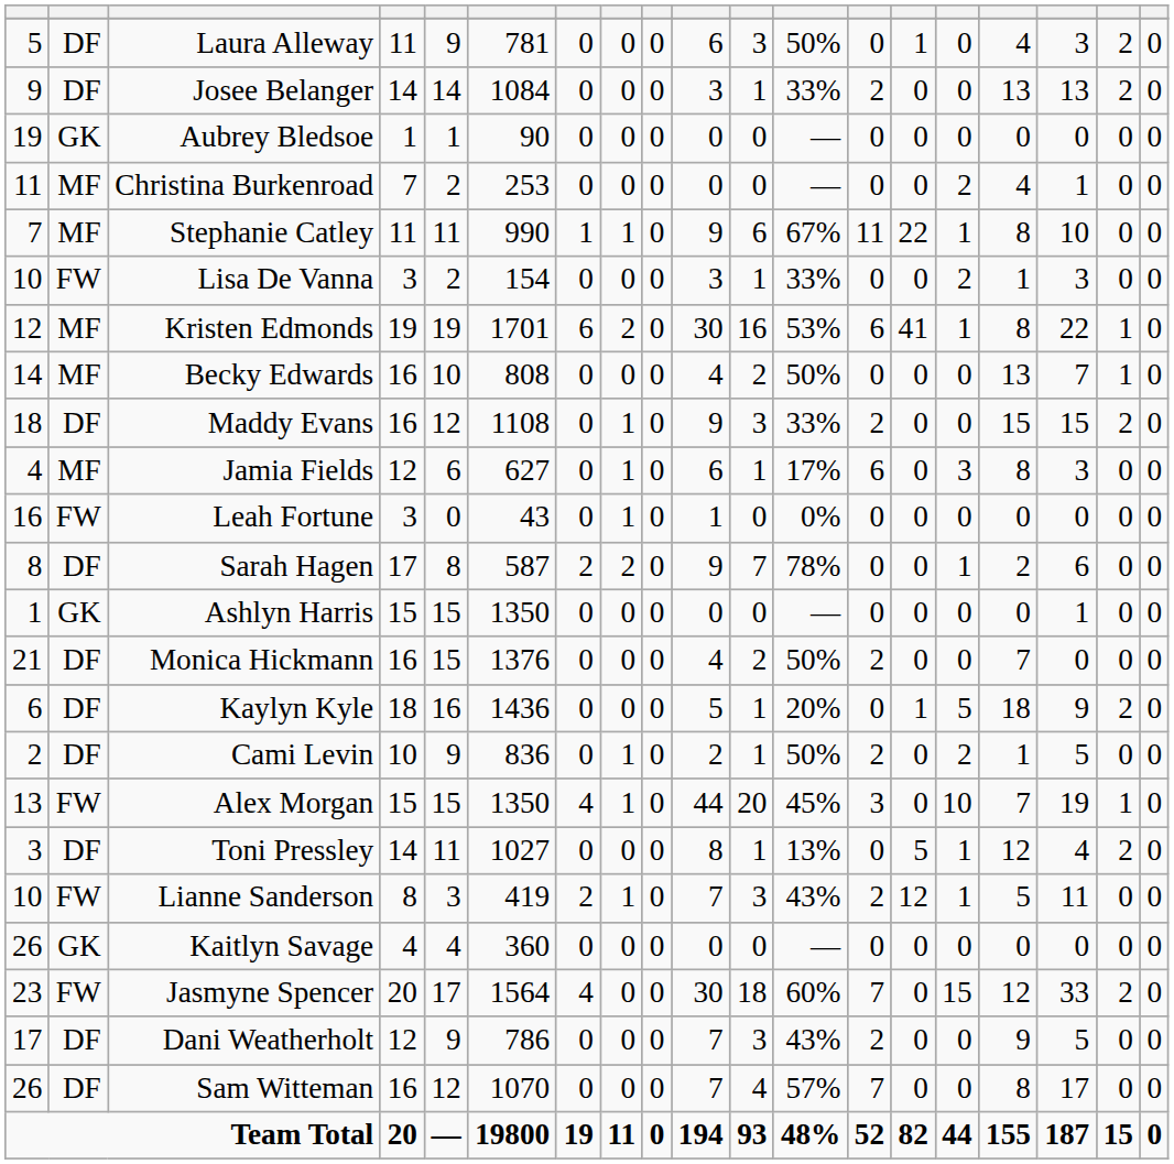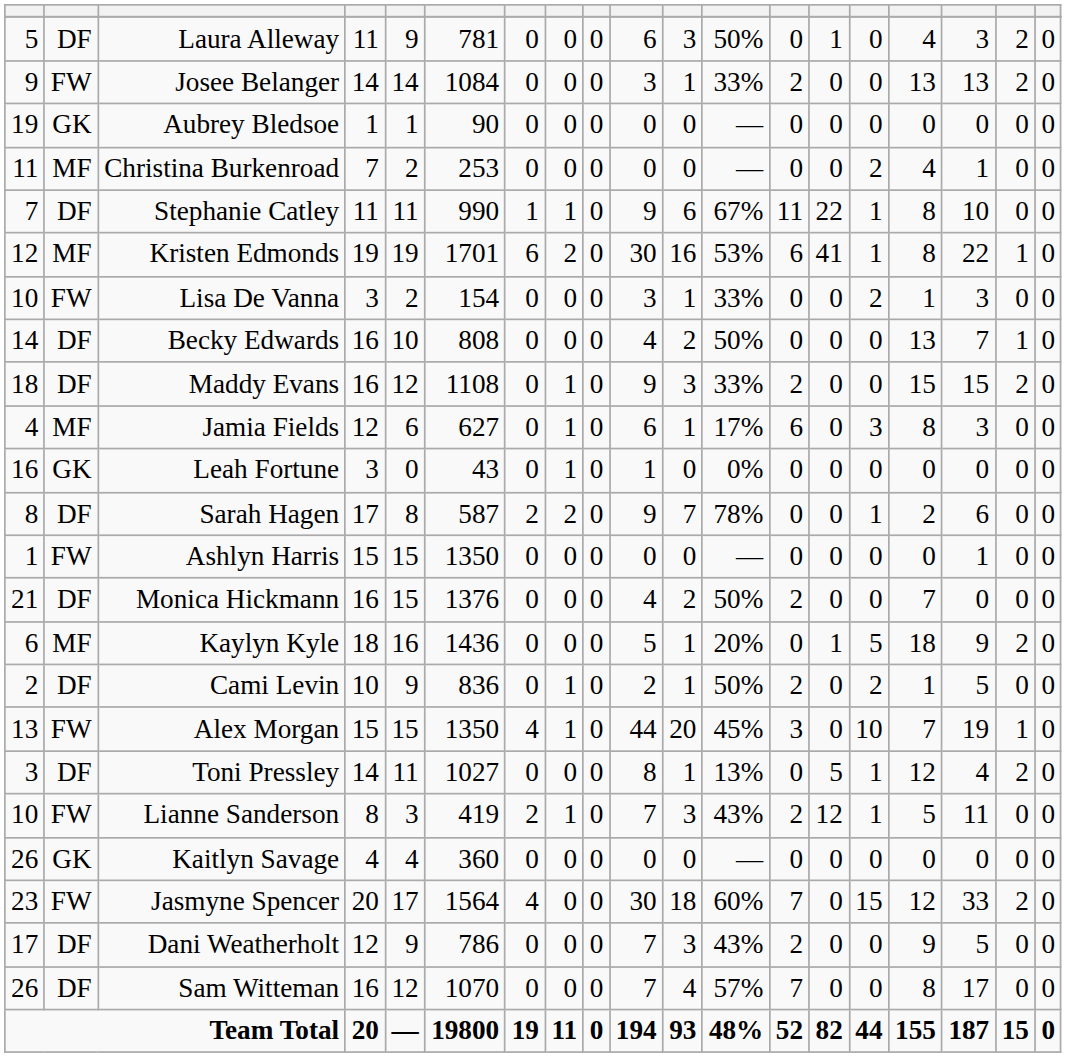 <table class="wikitable sortable" style="text-align:right;">
 <tr>
 <th></th>
 <th></th>
 <th></th>
 <th></th>
 <th></th>
 <th></th>
 <th></th>
 <th></th>
 <th></th>
 <th></th>
 <th></th>
 <th></th>
 <th></th>
 <th></th>
 <th></th>
 <th></th>
 <th></th>
 <th></th>
 <th></th>
 </tr>
 <tr>
 </tr>
 <tr>
 <td>5</td>
 <td>DF</td>
 <td>Laura Alleway</td>
 <td>11</td>
 <td>9</td>
 <td>781</td>
 <td>0</td>
 <td>0</td>
 <td>0</td>
 <td>6</td>
 <td>3</td>
 <td>50%</td>
 <td>0</td>
 <td>1</td>
 <td>0</td>
 <td>4</td>
 <td>3</td>
 <td>2</td>
 <td>0</td>
 </tr>
 <tr>
 <td>9</td>
-<td>DF</td>
+<td>FW</td>
 <td>Josee Belanger</td>
 <td>14</td>
 <td>14</td>
 <td>1084</td>
 <td>0</td>
 <td>0</td>
 <td>0</td>
 <td>3</td>
 <td>1</td>
 <td>33%</td>
 <td>2</td>
 <td>0</td>
 <td>0</td>
 <td>13</td>
 <td>13</td>
 <td>2</td>
 <td>0</td>
 </tr>
 <tr>
 <td>19</td>
 <td>GK</td>
 <td>Aubrey Bledsoe</td>
 <td>1</td>
 <td>1</td>
 <td>90</td>
 <td>0</td>
 <td>0</td>
 <td>0</td>
 <td>0</td>
 <td>0</td>
 <td>—</td>
 <td>0</td>
 <td>0</td>
 <td>0</td>
 <td>0</td>
 <td>0</td>
 <td>0</td>
 <td>0</td>
 </tr>
 <tr>
 <td>11</td>
 <td>MF</td>
 <td>Christina Burkenroad</td>
 <td>7</td>
 <td>2</td>
 <td>253</td>
 <td>0</td>
 <td>0</td>
 <td>0</td>
 <td>0</td>
 <td>0</td>
 <td>—</td>
 <td>0</td>
 <td>0</td>
 <td>2</td>
 <td>4</td>
 <td>1</td>
 <td>0</td>
 <td>0</td>
 </tr>
 <tr>
 <td>7</td>
-<td>MF</td>
+<td>DF</td>
 <td>Stephanie Catley</td>
 <td>11</td>
 <td>11</td>
 <td>990</td>
 <td>1</td>
 <td>1</td>
 <td>0</td>
 <td>9</td>
 <td>6</td>
 <td>67%</td>
 <td>11</td>
 <td>22</td>
 <td>1</td>
 <td>8</td>
 <td>10</td>
-<td>0</td>
-<td>0</td>
-</tr>
-<tr>
-<td>10</td>
-<td>FW</td>
-<td>Lisa De Vanna</td>
-<td>3</td>
-<td>2</td>
-<td>154</td>
-<td>0</td>
-<td>0</td>
-<td>0</td>
-<td>3</td>
-<td>1</td>
-<td>33%</td>
-<td>0</td>
-<td>0</td>
-<td>2</td>
-<td>1</td>
-<td>3</td>
 <td>0</td>
 <td>0</td>
 </tr>
 <tr>
 <td>12</td>
 <td>MF</td>
 <td>Kristen Edmonds</td>
 <td>19</td>
 <td>19</td>
 <td>1701</td>
 <td>6</td>
 <td>2</td>
 <td>0</td>
 <td>30</td>
 <td>16</td>
 <td>53%</td>
 <td>6</td>
 <td>41</td>
 <td>1</td>
 <td>8</td>
 <td>22</td>
 <td>1</td>
 <td>0</td>
 </tr>
 <tr>
+<td>10</td>
+<td>FW</td>
+<td>Lisa De Vanna</td>
+<td>3</td>
+<td>2</td>
+<td>154</td>
+<td>0</td>
+<td>0</td>
+<td>0</td>
+<td>3</td>
+<td>1</td>
+<td>33%</td>
+<td>0</td>
+<td>0</td>
+<td>2</td>
+<td>1</td>
+<td>3</td>
+<td>0</td>
+<td>0</td>
+</tr>
+<tr>
 <td>14</td>
-<td>MF</td>
+<td>DF</td>
 <td>Becky Edwards</td>
 <td>16</td>
 <td>10</td>
 <td>808</td>
 <td>0</td>
 <td>0</td>
 <td>0</td>
 <td>4</td>
 <td>2</td>
 <td>50%</td>
 <td>0</td>
 <td>0</td>
 <td>0</td>
 <td>13</td>
 <td>7</td>
 <td>1</td>
 <td>0</td>
 </tr>
 <tr>
 <td>18</td>
 <td>DF</td>
 <td>Maddy Evans</td>
 <td>16</td>
 <td>12</td>
 <td>1108</td>
 <td>0</td>
 <td>1</td>
 <td>0</td>
 <td>9</td>
 <td>3</td>
 <td>33%</td>
 <td>2</td>
 <td>0</td>
 <td>0</td>
 <td>15</td>
 <td>15</td>
 <td>2</td>
 <td>0</td>
 </tr>
 <tr>
 <td>4</td>
 <td>MF</td>
 <td>Jamia Fields</td>
 <td>12</td>
 <td>6</td>
 <td>627</td>
 <td>0</td>
 <td>1</td>
 <td>0</td>
 <td>6</td>
 <td>1</td>
 <td>17%</td>
 <td>6</td>
 <td>0</td>
 <td>3</td>
 <td>8</td>
 <td>3</td>
 <td>0</td>
 <td>0</td>
 </tr>
 <tr>
 <td>16</td>
-<td>FW</td>
+<td>GK</td>
 <td>Leah Fortune</td>
 <td>3</td>
 <td>0</td>
 <td>43</td>
 <td>0</td>
 <td>1</td>
 <td>0</td>
 <td>1</td>
 <td>0</td>
 <td>0%</td>
 <td>0</td>
 <td>0</td>
 <td>0</td>
 <td>0</td>
 <td>0</td>
 <td>0</td>
 <td>0</td>
 </tr>
 <tr>
 <td>8</td>
 <td>DF</td>
 <td>Sarah Hagen</td>
 <td>17</td>
 <td>8</td>
 <td>587</td>
 <td>2</td>
 <td>2</td>
 <td>0</td>
 <td>9</td>
 <td>7</td>
 <td>78%</td>
 <td>0</td>
 <td>0</td>
 <td>1</td>
 <td>2</td>
 <td>6</td>
 <td>0</td>
 <td>0</td>
 </tr>
 <tr>
 <td>1</td>
-<td>GK</td>
+<td>FW</td>
 <td>Ashlyn Harris</td>
 <td>15</td>
 <td>15</td>
 <td>1350</td>
 <td>0</td>
 <td>0</td>
 <td>0</td>
 <td>0</td>
 <td>0</td>
 <td>—</td>
 <td>0</td>
 <td>0</td>
 <td>0</td>
 <td>0</td>
 <td>1</td>
 <td>0</td>
 <td>0</td>
 </tr>
 <tr>
 <td>21</td>
 <td>DF</td>
 <td>Monica Hickmann</td>
 <td>16</td>
 <td>15</td>
 <td>1376</td>
 <td>0</td>
 <td>0</td>
 <td>0</td>
 <td>4</td>
 <td>2</td>
 <td>50%</td>
 <td>2</td>
 <td>0</td>
 <td>0</td>
 <td>7</td>
 <td>0</td>
 <td>0</td>
 <td>0</td>
 </tr>
 <tr>
 <td>6</td>
-<td>DF</td>
+<td>MF</td>
 <td>Kaylyn Kyle</td>
 <td>18</td>
 <td>16</td>
 <td>1436</td>
 <td>0</td>
 <td>0</td>
 <td>0</td>
 <td>5</td>
 <td>1</td>
 <td>20%</td>
 <td>0</td>
 <td>1</td>
 <td>5</td>
 <td>18</td>
 <td>9</td>
 <td>2</td>
 <td>0</td>
 </tr>
 <tr>
 <td>2</td>
 <td>DF</td>
 <td>Cami Levin</td>
 <td>10</td>
 <td>9</td>
 <td>836</td>
 <td>0</td>
 <td>1</td>
 <td>0</td>
 <td>2</td>
 <td>1</td>
 <td>50%</td>
 <td>2</td>
 <td>0</td>
 <td>2</td>
 <td>1</td>
 <td>5</td>
 <td>0</td>
 <td>0</td>
 </tr>
 <tr>
 <td>13</td>
 <td>FW</td>
 <td>Alex Morgan</td>
 <td>15</td>
 <td>15</td>
 <td>1350</td>
 <td>4</td>
 <td>1</td>
 <td>0</td>
 <td>44</td>
 <td>20</td>
 <td>45%</td>
 <td>3</td>
 <td>0</td>
 <td>10</td>
 <td>7</td>
 <td>19</td>
 <td>1</td>
 <td>0</td>
 </tr>
 <tr>
 <td>3</td>
 <td>DF</td>
 <td>Toni Pressley</td>
 <td>14</td>
 <td>11</td>
 <td>1027</td>
 <td>0</td>
 <td>0</td>
 <td>0</td>
 <td>8</td>
 <td>1</td>
 <td>13%</td>
 <td>0</td>
 <td>5</td>
 <td>1</td>
 <td>12</td>
 <td>4</td>
 <td>2</td>
 <td>0</td>
 </tr>
 <tr>
 <td>10</td>
 <td>FW</td>
 <td>Lianne Sanderson</td>
 <td>8</td>
 <td>3</td>
 <td>419</td>
 <td>2</td>
 <td>1</td>
 <td>0</td>
 <td>7</td>
 <td>3</td>
 <td>43%</td>
 <td>2</td>
 <td>12</td>
 <td>1</td>
 <td>5</td>
 <td>11</td>
 <td>0</td>
 <td>0</td>
 </tr>
 <tr>
 <td>26</td>
 <td>GK</td>
 <td>Kaitlyn Savage</td>
 <td>4</td>
 <td>4</td>
 <td>360</td>
 <td>0</td>
 <td>0</td>
 <td>0</td>
 <td>0</td>
 <td>0</td>
 <td>—</td>
 <td>0</td>
 <td>0</td>
 <td>0</td>
 <td>0</td>
 <td>0</td>
 <td>0</td>
 <td>0</td>
 </tr>
 <tr>
 <td>23</td>
 <td>FW</td>
 <td>Jasmyne Spencer</td>
 <td>20</td>
 <td>17</td>
 <td>1564</td>
 <td>4</td>
 <td>0</td>
 <td>0</td>
 <td>30</td>
 <td>18</td>
 <td>60%</td>
 <td>7</td>
 <td>0</td>
 <td>15</td>
 <td>12</td>
 <td>33</td>
 <td>2</td>
 <td>0</td>
 </tr>
 <tr>
 <td>17</td>
 <td>DF</td>
 <td>Dani Weatherholt</td>
 <td>12</td>
 <td>9</td>
 <td>786</td>
 <td>0</td>
 <td>0</td>
 <td>0</td>
 <td>7</td>
 <td>3</td>
 <td>43%</td>
 <td>2</td>
 <td>0</td>
 <td>0</td>
 <td>9</td>
 <td>5</td>
 <td>0</td>
 <td>0</td>
 </tr>
 <tr>
 <td>26</td>
 <td>DF</td>
 <td>Sam Witteman</td>
 <td>16</td>
 <td>12</td>
 <td>1070</td>
 <td>0</td>
 <td>0</td>
 <td>0</td>
 <td>7</td>
 <td>4</td>
 <td>57%</td>
 <td>7</td>
 <td>0</td>
 <td>0</td>
 <td>8</td>
 <td>17</td>
 <td>0</td>
 <td>0</td>
 </tr>
 <tr class=sortbottom style="font-weight:bold;">
 <td colspan=3>Team Total</td>
 <td>20</td>
 <td>—</td>
 <td>19800</td>
 <td>19</td>
 <td>11</td>
 <td>0</td>
 <td>194</td>
 <td>93</td>
 <td>48%</td>
 <td>52</td>
 <td>82</td>
 <td>44</td>
 <td>155</td>
 <td>187</td>
 <td>15</td>
 <td>0</td>
 </tr>
 </table>
